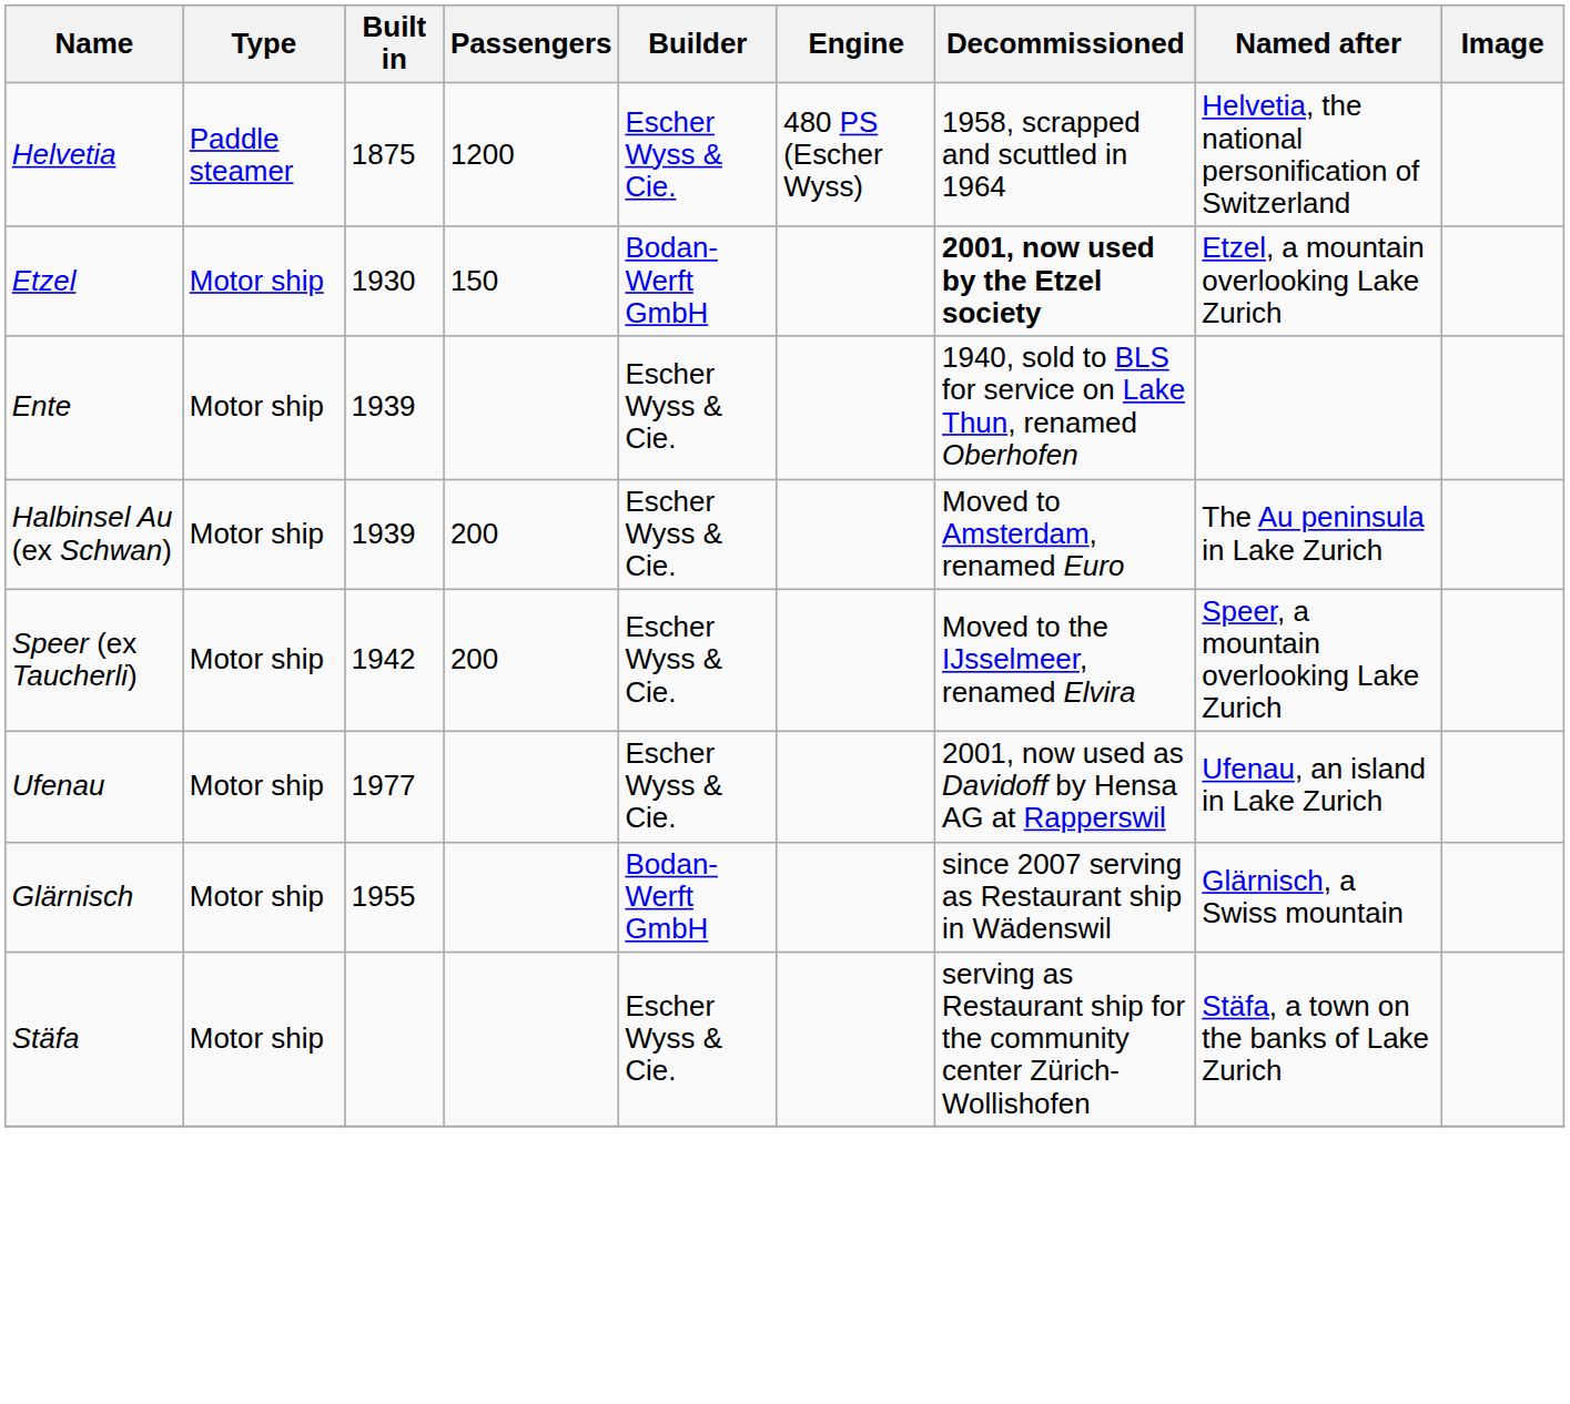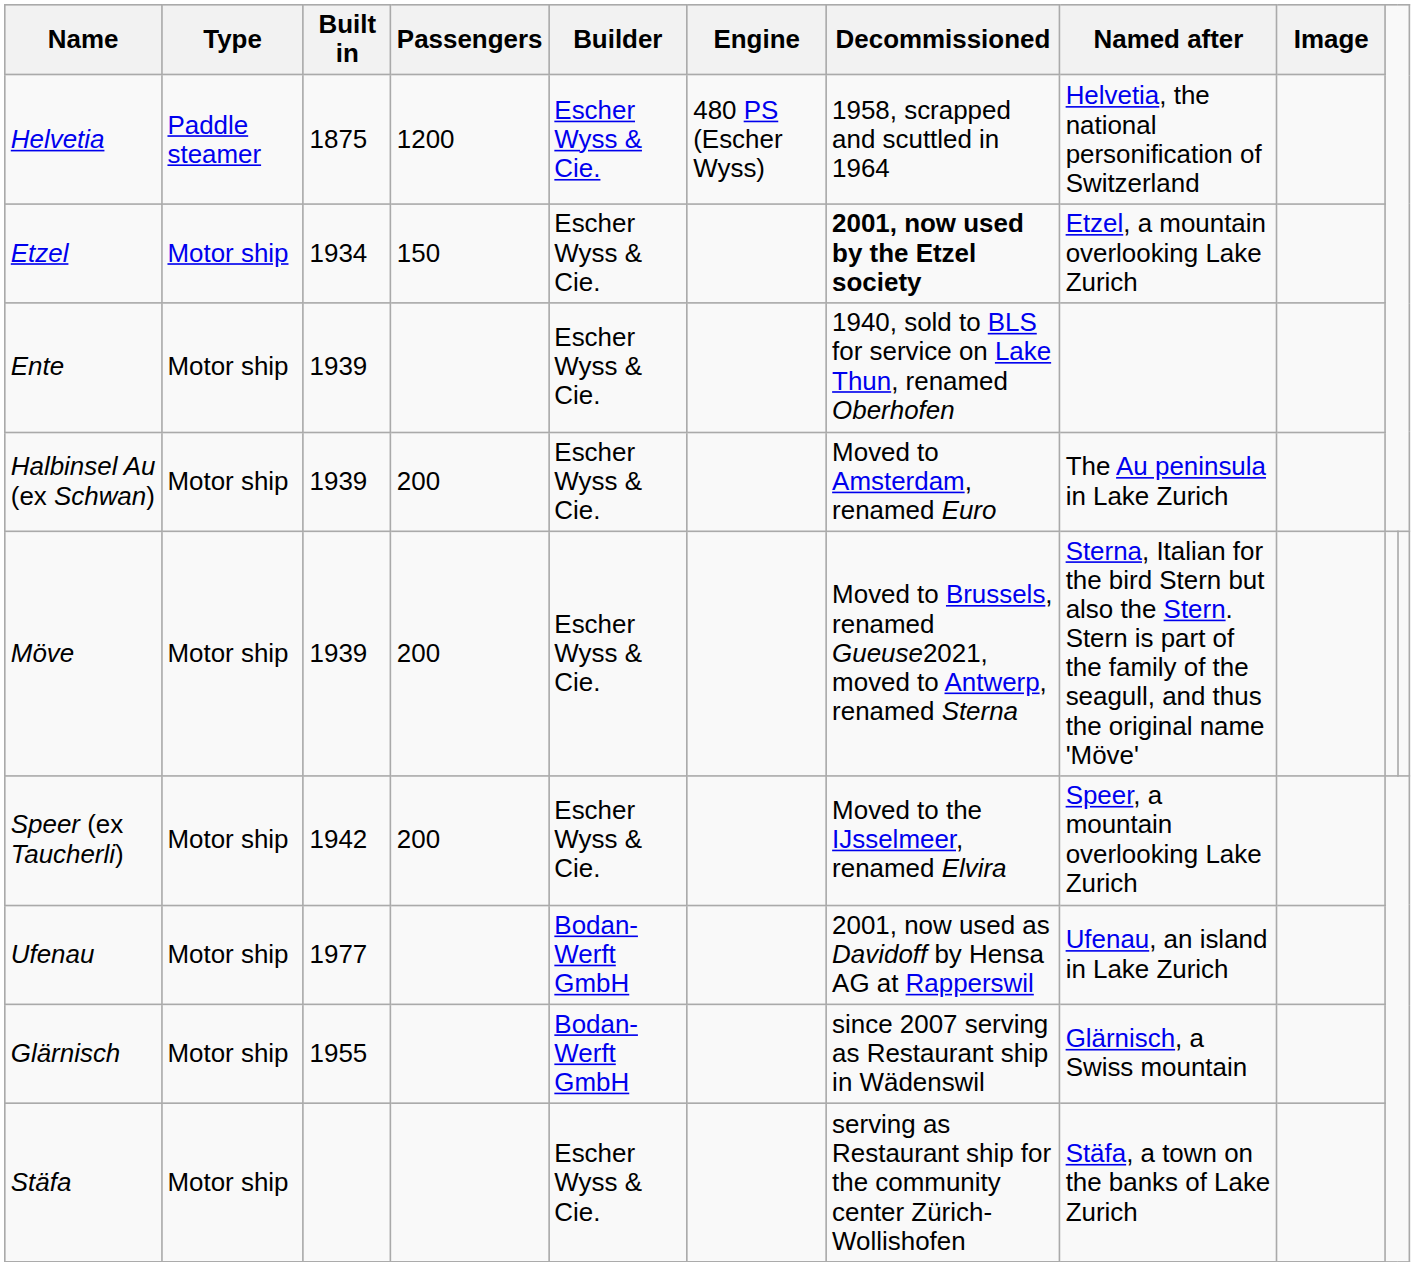 <table class="wikitable sortable">
 <tr>
 <th width="150">Name</th>
 <th width="150">Type</th>
 <th width="80">Built in</th>
 <th width="80">Passengers</th>
 <th width="150">Builder</th>
 <th width="150">Engine</th>
 <th width="150">Decommissioned</th>
 <th width="200">Named after</th>
 <th width="100">Image</th>
 </tr>
 <tr ->
 <td><a href='#'><em>Helvetia</em></a></td>
 <td><a href='#'>Paddle steamer</a></td>
 <td>1875</td>
 <td>1200</td>
 <td><a href='#'>Escher Wyss & Cie.</a></td>
 <td>480 <a href='#'>PS</a> (Escher Wyss)</td>
 <td>1958, scrapped and scuttled in 1964</td>
 <td><a href='#'>Helvetia</a>, the national personification of Switzerland</td>
 <td></td>
 </tr>
 <tr ->
 <td><a href='#'><em>Etzel</em></a></td>
 <td><a href='#'>Motor ship</a></td>
-<td>1930</td>
+<td>1934</td>
 <td>150</td>
-<td><a href='#'>Bodan-Werft GmbH</a></td>
+<td>Escher Wyss & Cie.</td>
 <td></td>
 <td><strong>2001, now used by the Etzel society</strong></td>
 <td><a href='#'>Etzel</a>, a mountain overlooking Lake Zurich</td>
 <td></td>
 </tr>
 <tr ->
 <td><em>Ente</em></td>
 <td>Motor ship</td>
 <td>1939</td>
 <td></td>
 <td>Escher Wyss & Cie.</td>
 <td></td>
 <td>1940, sold to <a href='#'>BLS</a> for service on <a href='#'>Lake Thun</a>, renamed <em>Oberhofen</em></td>
 <td></td>
 <td></td>
 </tr>
 <tr ->
 <td><em>Halbinsel Au</em> (ex <em>Schwan</em>)</td>
 <td>Motor ship</td>
 <td>1939</td>
 <td>200</td>
 <td>Escher Wyss & Cie.</td>
 <td></td>
 <td>Moved to <a href='#'>Amsterdam</a>, renamed <em>Euro</em></td>
 <td>The <a href='#'>Au peninsula</a> in Lake Zurich</td>
 <td></td>
 </tr>
 <tr ->
+<td><em>Möve</em></td>
+<td>Motor ship</td>
+<td>1939</td>
+<td>200</td>
+<td>Escher Wyss & Cie.</td>
+<td></td>
+<td>Moved to <a href='#'>Brussels</a>, renamed <em>Gueuse</em>2021, moved to <a href='#'>Antwerp</a>, renamed <em>Sterna</em></td>
+<td><a href='#'>Sterna</a>, Italian for the bird Stern but also the <a href='#'>Stern</a>. Stern is part of the family of the seagull, and thus the original name 'Möve'</td>
+<td></td>
+<td></td>
+<td></td>
+</tr>
+<tr ->
 <td><em>Speer</em> (ex <em>Taucherli</em>)</td>
 <td>Motor ship</td>
 <td>1942</td>
 <td>200</td>
 <td>Escher Wyss & Cie.</td>
 <td></td>
 <td>Moved to the <a href='#'>IJsselmeer</a>, renamed <em>Elvira</em></td>
 <td><a href='#'>Speer</a>, a mountain overlooking Lake Zurich</td>
 <td></td>
 </tr>
 <tr ->
 <td><em>Ufenau</em></td>
 <td>Motor ship</td>
 <td>1977</td>
 <td></td>
-<td>Escher Wyss & Cie.</td>
+<td><a href='#'>Bodan-Werft GmbH</a></td>
 <td></td>
 <td>2001, now used as <em>Davidoff</em> by Hensa AG at <a href='#'>Rapperswil</a></td>
 <td><a href='#'>Ufenau</a>, an island in Lake Zurich</td>
 <td></td>
 </tr>
 <tr ->
 <td><em>Glärnisch</em></td>
 <td>Motor ship</td>
 <td>1955</td>
 <td></td>
 <td><a href='#'>Bodan-Werft GmbH</a></td>
 <td></td>
 <td>since 2007 serving as Restaurant ship in Wädenswil</td>
 <td><a href='#'>Glärnisch</a>, a Swiss mountain</td>
 <td></td>
 </tr>
 <tr ->
 <td><em>Stäfa</em></td>
 <td>Motor ship</td>
 <td></td>
 <td></td>
 <td>Escher Wyss & Cie.</td>
 <td></td>
 <td>serving as Restaurant ship for the community center Zürich-Wollishofen</td>
 <td><a href='#'>Stäfa</a>, a town on the banks of Lake Zurich</td>
 <td></td>
 </tr>
 <tr ->
 </tr>
 </table>
